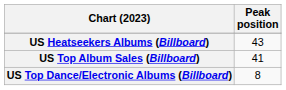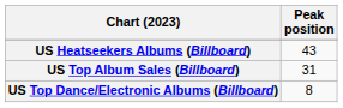 <table class="wikitable sortable plainrowheaders" style="text-align:center;">
 <tr>
 <th scope="col">Chart (2023)</th>
 <th scope="col">Peak<br>position</th>
 </tr>
 <tr>
 </tr>
 <tr>
 </tr>
 <tr>
 </tr>
 <tr>
 </tr>
 <tr>
 </tr>
 <tr>
 </tr>
 <tr>
 </tr>
 <tr>
 </tr>
 <tr>
 <th scope="row">US <a href='#'>Heatseekers Albums</a> (<em><a href='#'>Billboard</a></em>)</th>
 <td>43</td>
 </tr>
 <tr>
 <th scope="row">US <a href='#'>Top Album Sales</a> (<em><a href='#'>Billboard</a></em>)</th>
-<td>41</td>
+<td>31</td>
 </tr>
 <tr>
 <th scope="row">US <a href='#'>Top Dance/Electronic Albums</a> (<em><a href='#'>Billboard</a></em>)</th>
 <td>8</td>
 </tr>
 </table>
